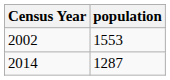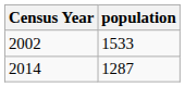 <table class="wikitable">
 <tr>
 <th>Census Year</th>
 <th>population</th>
 </tr>
 <tr>
 <td>2002</td>
-<td>1553</td>
+<td>1533</td>
 </tr>
 <tr>
 <td>2014</td>
 <td>1287 </td>
 </tr>
 </table>
